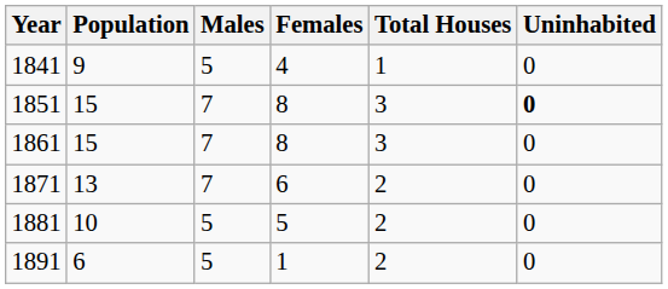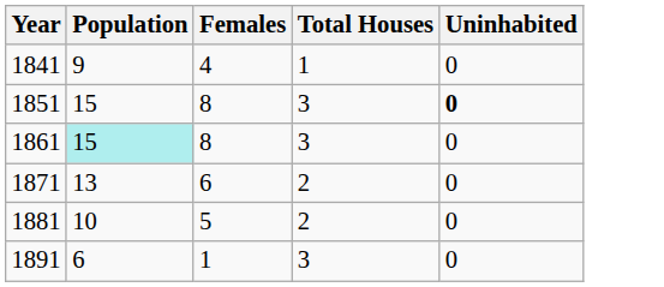 <table class="wikitable">
 <tr>
 <th>Year</th>
 <th>Population</th>
-<th>Males</th>
 <th>Females</th>
 <th>Total Houses</th>
 <th>Uninhabited</th>
 </tr>
 <tr>
 <td>1841</td>
 <td>9</td>
-<td>5</td>
 <td>4</td>
 <td>1</td>
 <td>0</td>
 </tr>
 <tr>
 <td>1851</td>
 <td>15</td>
-<td>7</td>
 <td>8</td>
 <td>3</td>
 <td><strong>0</strong></td>
 </tr>
 <tr>
 <td>1861</td>
-<td>15</td>
-<td>7</td>
+<td style="background: paleturquoise;">15</td>
 <td>8</td>
 <td>3</td>
 <td>0</td>
 </tr>
 <tr>
 <td>1871</td>
 <td>13</td>
-<td>7</td>
 <td>6</td>
 <td>2</td>
 <td>0</td>
 </tr>
 <tr>
 <td>1881</td>
 <td>10</td>
 <td>5</td>
-<td>5</td>
 <td>2</td>
 <td>0</td>
 </tr>
 <tr>
 <td>1891</td>
 <td>6</td>
-<td>5</td>
 <td>1</td>
-<td>2</td>
+<td>3</td>
 <td>0</td>
 </tr>
 </table>
